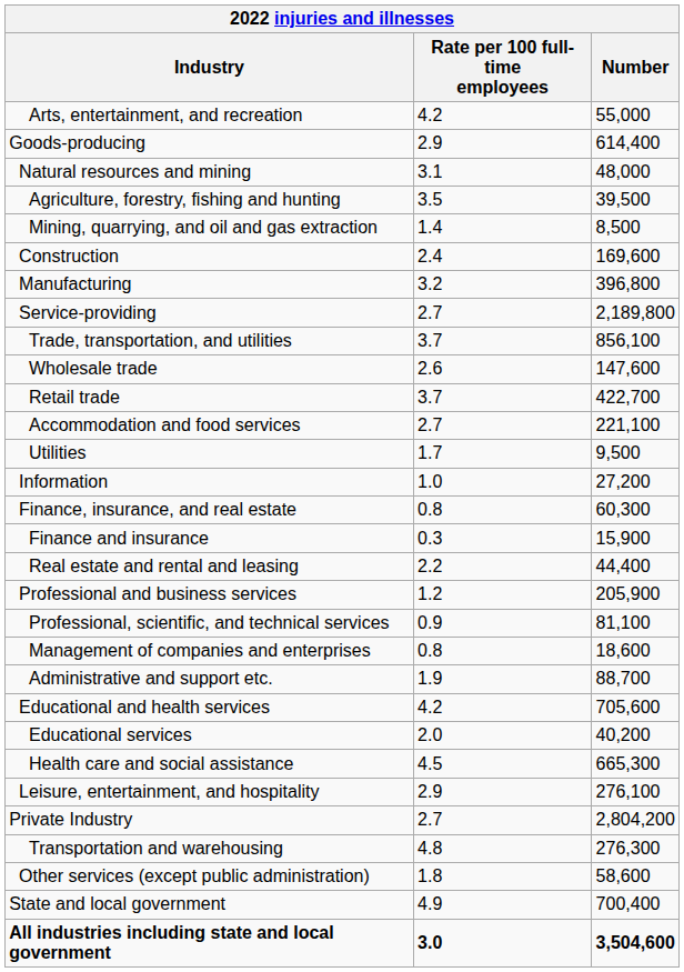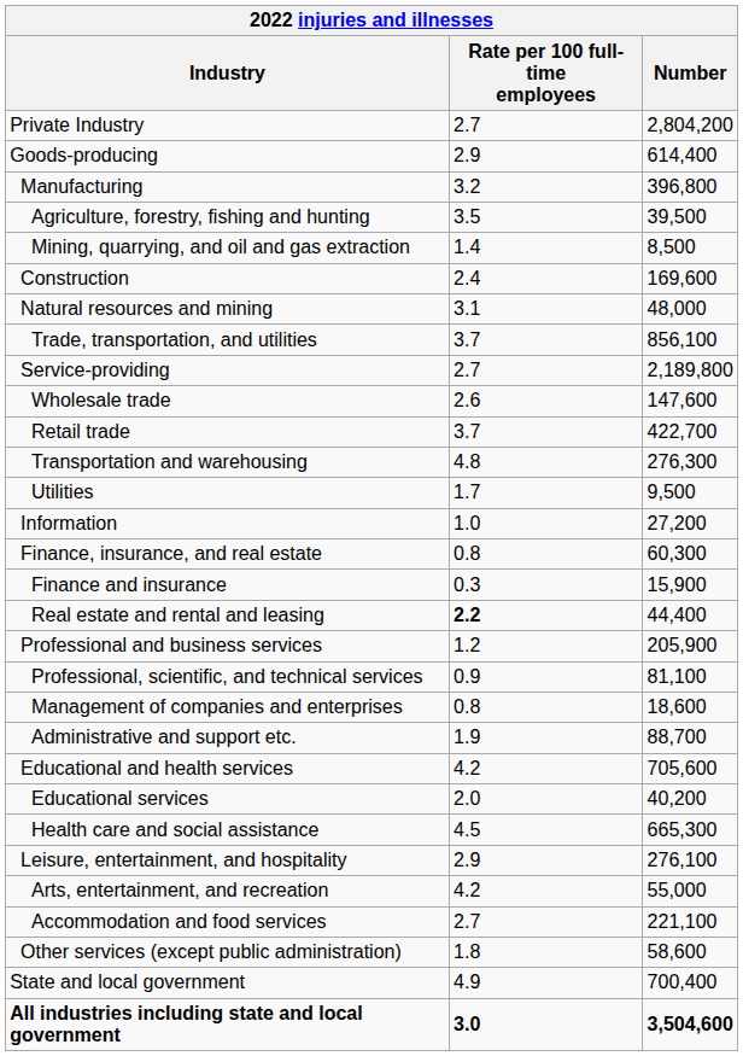 <table class="wikitable sortable sort-under col2right col3right" >
 <tr>
 <th colspan=3>2022 <a href='#'>injuries and illnesses</a></th>
 </tr>
 <tr>
 <th style=max-width:4em>Industry</th>
 <th>Rate per 100 full-time<br>employees</th>
 <th>Number</th>
 </tr>
 <tr>
-<td>    Arts, entertainment, and recreation</td>
-<td>4.2</td>
-<td>55,000</td>
+<td>Private Industry</td>
+<td>2.7</td>
+<td>2,804,200</td>
 </tr>
 <tr>
 <td>Goods-producing</td>
 <td>2.9</td>
 <td>614,400</td>
 </tr>
 <tr>
-<td>  Natural resources and mining</td>
-<td>3.1</td>
-<td>48,000</td>
+<td>  Manufacturing</td>
+<td>3.2</td>
+<td>396,800</td>
 </tr>
 <tr>
 <td>    Agriculture, forestry, fishing and hunting</td>
 <td>3.5</td>
 <td>39,500</td>
 </tr>
 <tr>
 <td>    Mining, quarrying, and oil and gas extraction</td>
 <td>1.4</td>
 <td>8,500</td>
 </tr>
 <tr>
 <td>  Construction</td>
 <td>2.4</td>
 <td>169,600</td>
 </tr>
 <tr>
-<td>  Manufacturing</td>
-<td>3.2</td>
-<td>396,800</td>
+<td>  Natural resources and mining</td>
+<td>3.1</td>
+<td>48,000</td>
+</tr>
+<tr>
+<td>    Trade, transportation, and utilities</td>
+<td>3.7</td>
+<td>856,100</td>
 </tr>
 <tr>
 <td>  Service-providing</td>
 <td>2.7</td>
 <td>2,189,800</td>
-</tr>
-<tr>
-<td>    Trade, transportation, and utilities</td>
-<td>3.7</td>
-<td>856,100</td>
 </tr>
 <tr>
 <td>    Wholesale trade</td>
 <td>2.6</td>
 <td>147,600</td>
 </tr>
 <tr>
 <td>    Retail trade</td>
 <td>3.7</td>
 <td>422,700</td>
 </tr>
 <tr>
-<td>    Accommodation and food services</td>
-<td>2.7</td>
-<td>221,100</td>
+<td>    Transportation and warehousing</td>
+<td>4.8</td>
+<td>276,300</td>
 </tr>
 <tr>
 <td>    Utilities</td>
 <td>1.7</td>
 <td>9,500</td>
 </tr>
 <tr>
 <td>  Information</td>
 <td>1.0</td>
 <td>27,200</td>
 </tr>
 <tr>
 <td>  Finance, insurance, and real estate</td>
 <td>0.8</td>
 <td>60,300</td>
 </tr>
 <tr>
 <td>    Finance and insurance</td>
 <td>0.3</td>
 <td>15,900</td>
 </tr>
 <tr>
 <td>    Real estate and rental and leasing</td>
-<td>2.2</td>
+<td><strong>2.2</strong></td>
 <td>44,400</td>
 </tr>
 <tr>
 <td>  Professional and business services</td>
 <td>1.2</td>
 <td>205,900</td>
 </tr>
 <tr>
 <td>    Professional, scientific, and technical services</td>
 <td>0.9</td>
 <td>81,100</td>
 </tr>
 <tr>
 <td>    Management of companies and enterprises</td>
 <td>0.8</td>
 <td>18,600</td>
 </tr>
 <tr>
 <td>    Administrative and support etc.</td>
 <td>1.9</td>
 <td>88,700</td>
 </tr>
 <tr>
 <td>  Educational and health services</td>
 <td>4.2</td>
 <td>705,600</td>
 </tr>
 <tr>
 <td>    Educational services</td>
 <td>2.0</td>
 <td>40,200</td>
 </tr>
 <tr>
 <td>    Health care and social assistance</td>
 <td>4.5</td>
 <td>665,300</td>
 </tr>
 <tr>
 <td>  Leisure, entertainment, and hospitality</td>
 <td>2.9</td>
 <td>276,100</td>
 </tr>
 <tr>
-<td>Private Industry</td>
-<td>2.7</td>
-<td>2,804,200</td>
+<td>    Arts, entertainment, and recreation</td>
+<td>4.2</td>
+<td>55,000</td>
 </tr>
 <tr>
-<td>    Transportation and warehousing</td>
-<td>4.8</td>
-<td>276,300</td>
+<td>    Accommodation and food services</td>
+<td>2.7</td>
+<td>221,100</td>
 </tr>
 <tr>
 <td>  Other services (except public administration)</td>
 <td>1.8</td>
 <td>58,600</td>
 </tr>
 <tr>
 <td>State and local government</td>
 <td>4.9</td>
 <td>700,400</td>
 </tr>
 <tr>
 <td><strong>All industries including state and local government</strong></td>
 <td><strong>3.0</strong></td>
 <td><strong>3,504,600</strong></td>
 </tr>
 </table>
